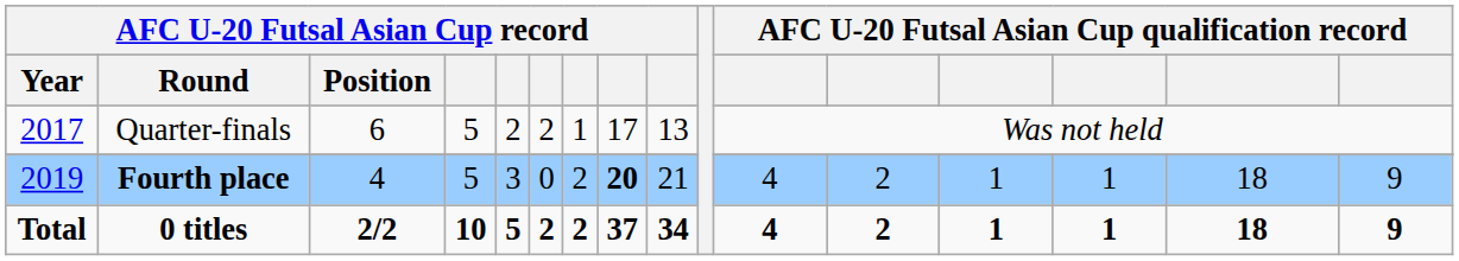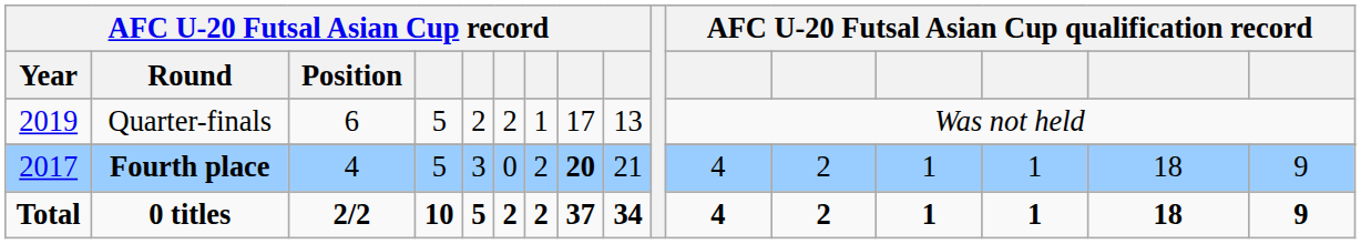 <table class="wikitable" style="text-align: center;">
 <tr>
 <th colspan="9"><a href='#'>AFC U-20 Futsal Asian Cup</a> record</th>
 <th rowspan="25" width="1%"></th>
 <th colspan="6">AFC U-20 Futsal Asian Cup qualification record</th>
 </tr>
 <tr>
 <th>Year</th>
 <th>Round</th>
 <th>Position</th>
 <th></th>
 <th></th>
 <th></th>
 <th></th>
 <th></th>
 <th></th>
 <th></th>
 <th></th>
 <th></th>
 <th></th>
 <th></th>
 <th></th>
 </tr>
 <tr>
-<td> <a href='#'>2017</a></td>
+<td> <a href='#'>2019</a></td>
 <td>Quarter-finals</td>
 <td>6</td>
 <td>5</td>
 <td>2</td>
 <td>2</td>
 <td>1</td>
 <td>17</td>
 <td>13</td>
 <td colspan="6"><em>Was not held</em></td>
 </tr>
 <tr>
 </tr>
 <tr bgcolor=#9acdff>
-<td> <a href='#'>2019</a></td>
+<td> <a href='#'>2017</a></td>
 <td><strong>Fourth place</strong></td>
 <td>4</td>
 <td>5</td>
 <td>3</td>
 <td>0</td>
 <td>2</td>
 <td><strong>20</strong></td>
 <td>21</td>
 <td>4</td>
 <td>2</td>
 <td>1</td>
 <td>1</td>
 <td>18</td>
 <td>9</td>
 </tr>
 <tr>
 <td><strong>Total</strong></td>
 <td><strong>0 titles</strong></td>
 <td><strong>2/2</strong></td>
 <td><strong>10</strong></td>
 <td><strong>5</strong></td>
 <td><strong>2</strong></td>
 <td><strong>2</strong></td>
 <td><strong>37</strong></td>
 <td><strong>34</strong></td>
 <td><strong>4</strong></td>
 <td><strong>2</strong></td>
 <td><strong>1</strong></td>
 <td><strong>1</strong></td>
 <td><strong>18</strong></td>
 <td><strong>9</strong></td>
 </tr>
 </table>
